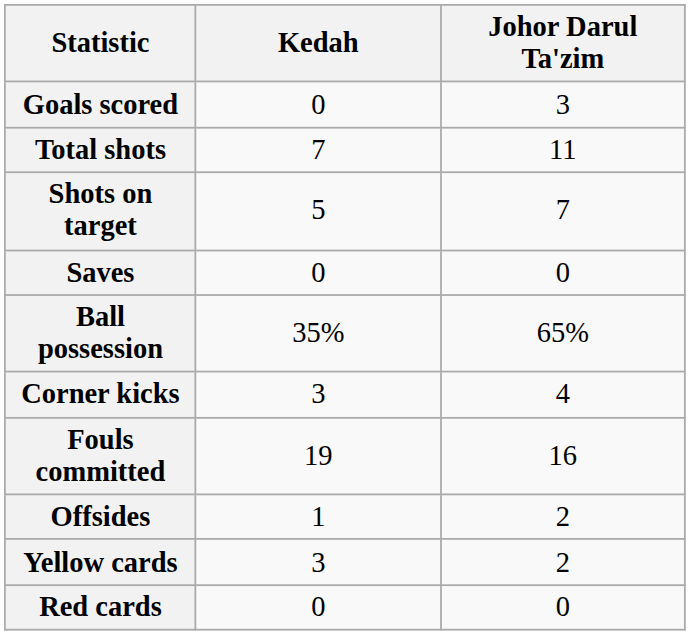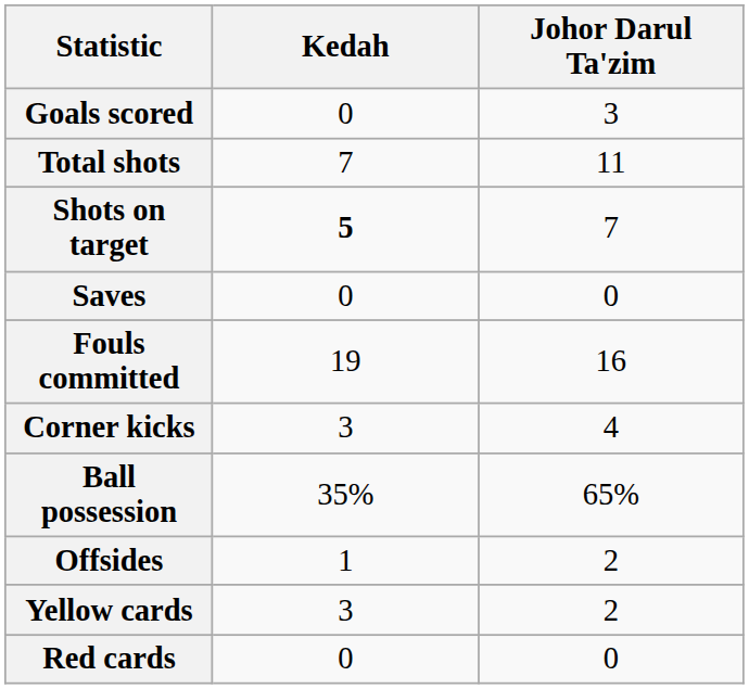 <table class="wikitable plainrowheaders" style="text-align:center">
 <tr>
 <th scope="col" style="width:100px">Statistic</th>
 <th scope="col" style="width:130px">Kedah</th>
 <th scope="col" style="width:130px">Johor Darul Ta'zim</th>
 </tr>
 <tr>
 <th scope=row>Goals scored</th>
 <td>0</td>
 <td>3</td>
 </tr>
 <tr>
 <th scope=row>Total shots</th>
 <td>7</td>
 <td>11</td>
 </tr>
 <tr>
 <th scope=row>Shots on target</th>
-<td>5</td>
+<td><strong>5</strong></td>
 <td>7</td>
 </tr>
 <tr>
 <th scope=row>Saves</th>
 <td>0</td>
 <td>0</td>
 </tr>
 <tr>
-<th scope=row>Ball possession</th>
-<td>35%</td>
-<td>65%</td>
+<th scope=row>Fouls committed</th>
+<td>19</td>
+<td>16</td>
 </tr>
 <tr>
 <th scope=row>Corner kicks</th>
 <td>3</td>
 <td>4</td>
 </tr>
 <tr>
-<th scope=row>Fouls committed</th>
-<td>19</td>
-<td>16</td>
+<th scope=row>Ball possession</th>
+<td>35%</td>
+<td>65%</td>
 </tr>
 <tr>
 <th scope=row>Offsides</th>
 <td>1</td>
 <td>2</td>
 </tr>
 <tr>
 <th scope=row>Yellow cards</th>
 <td>3</td>
 <td>2</td>
 </tr>
 <tr>
 <th scope=row>Red cards</th>
 <td>0</td>
 <td>0</td>
 </tr>
 </table>
